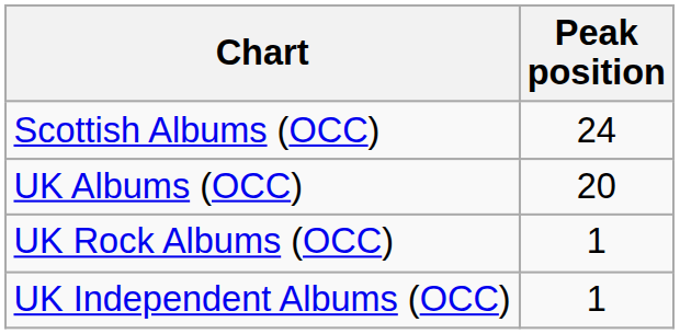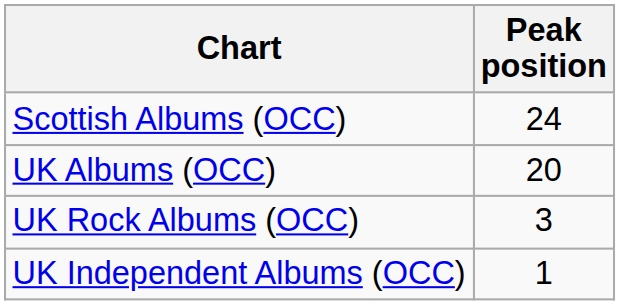 <table class="wikitable">
 <tr>
 <th>Chart</th>
 <th>Peak<br> position<br></th>
 </tr>
 <tr>
 <td><a href='#'>Scottish Albums</a> (<a href='#'>OCC</a>)</td>
 <td style="text-align:center;">24</td>
 </tr>
 <tr>
 <td><a href='#'>UK Albums</a> (<a href='#'>OCC</a>)</td>
 <td align="center">20</td>
 </tr>
 <tr>
 <td><a href='#'>UK Rock Albums</a> (<a href='#'>OCC</a>)</td>
-<td align="center">1</td>
+<td align="center">3</td>
 </tr>
 <tr>
 <td><a href='#'>UK Independent Albums</a> (<a href='#'>OCC</a>)</td>
 <td align="center">1</td>
 </tr>
 </table>
